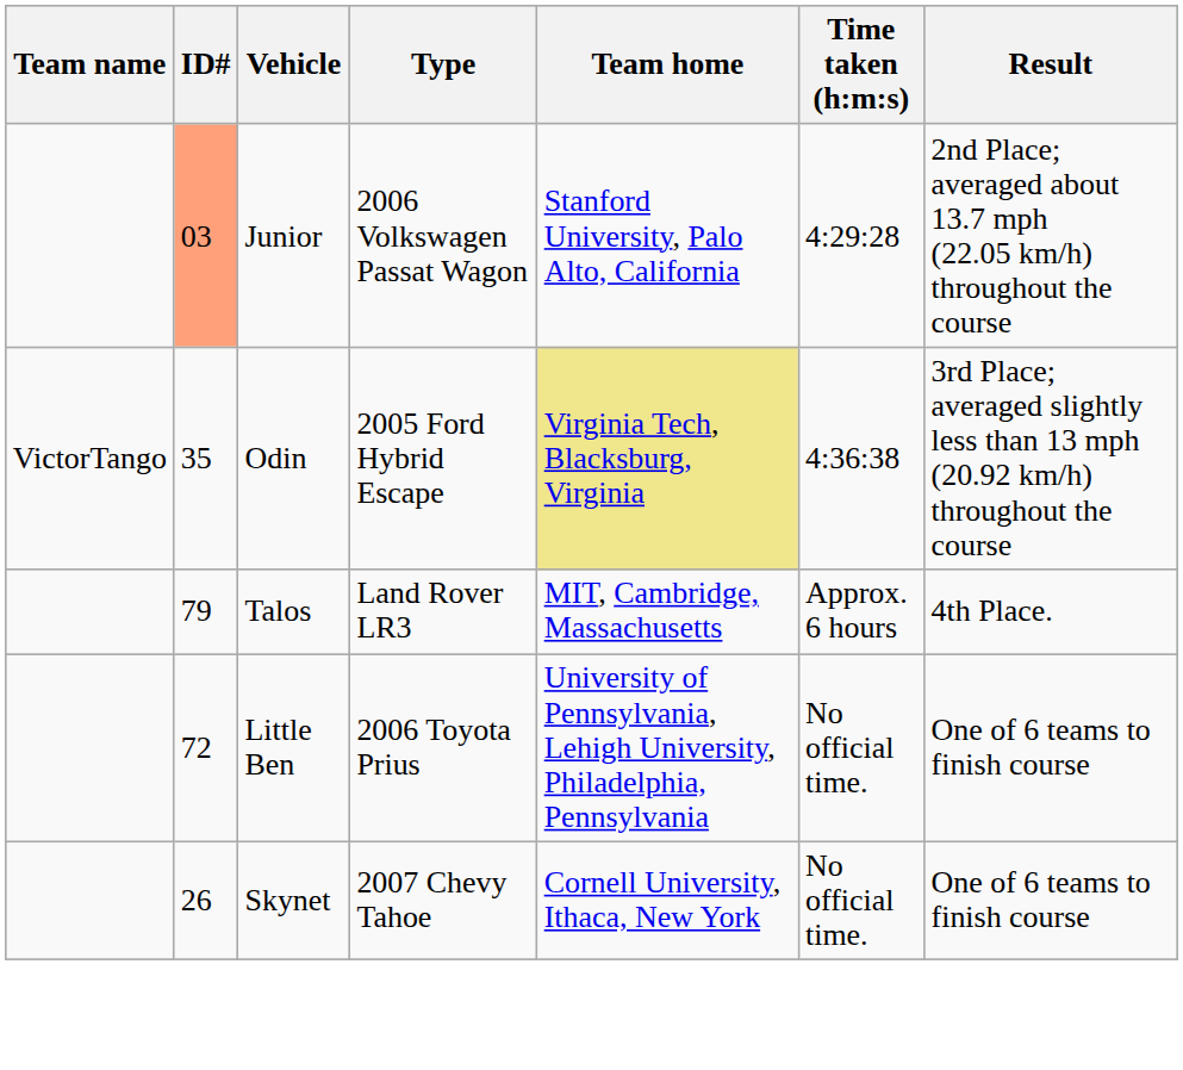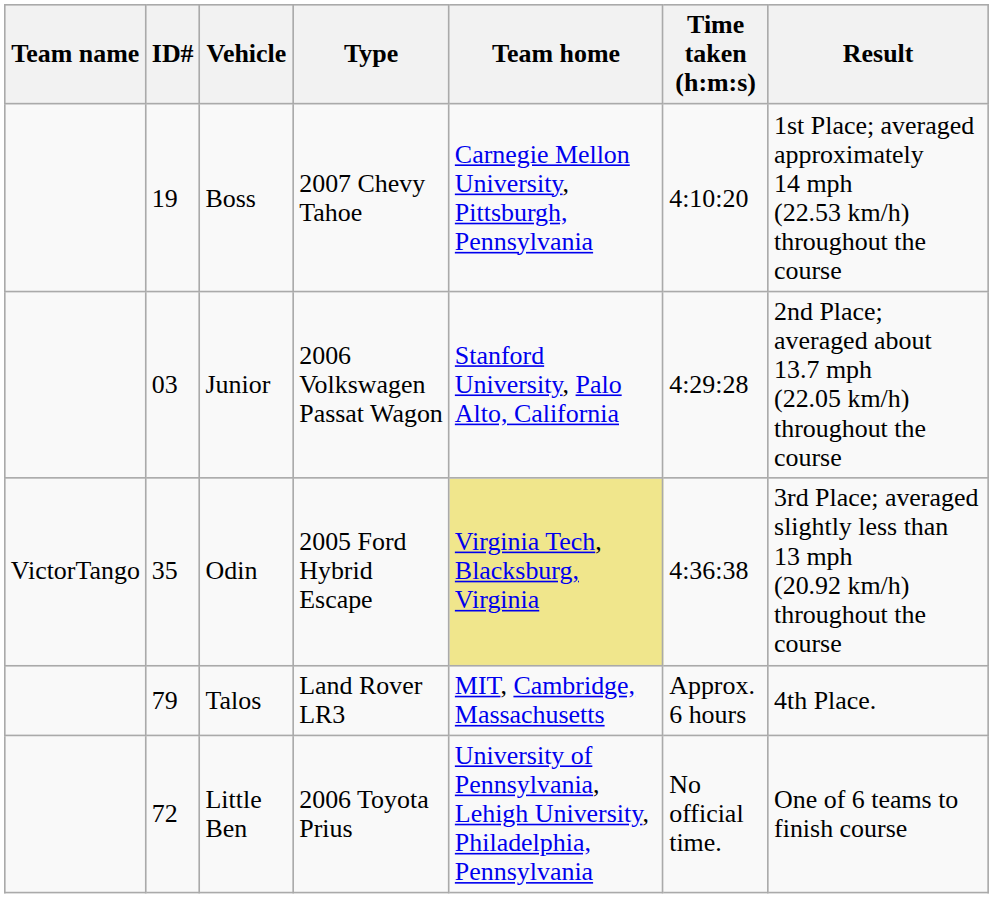 <table class="wikitable">
 <tr>
 <th>Team name</th>
 <th>ID#</th>
 <th>Vehicle</th>
 <th>Type</th>
 <th>Team home</th>
 <th>Time taken<br>(h:m:s)</th>
 <th>Result</th>
 </tr>
 <tr>
 <td></td>
-<td style="background: lightsalmon;">03</td>
+<td>19</td>
+<td>Boss</td>
+<td>2007 Chevy Tahoe</td>
+<td><a href='#'>Carnegie Mellon University</a>, <a href='#'>Pittsburgh, Pennsylvania</a></td>
+<td>4:10:20</td>
+<td>1st Place; averaged approximately 14 mph (22.53 km/h) throughout the course</td>
+</tr>
+<tr>
+<td></td>
+<td>03</td>
 <td>Junior</td>
 <td>2006 Volkswagen Passat Wagon</td>
 <td><a href='#'>Stanford University</a>, <a href='#'>Palo Alto, California</a></td>
 <td>4:29:28</td>
 <td>2nd Place; averaged about 13.7 mph (22.05 km/h) throughout the course</td>
 </tr>
 <tr>
 <td>VictorTango</td>
 <td>35</td>
 <td>Odin</td>
 <td>2005 Ford Hybrid Escape</td>
 <td style="background: khaki;"><a href='#'>Virginia Tech</a>, <a href='#'>Blacksburg, Virginia</a></td>
 <td>4:36:38</td>
 <td>3rd Place; averaged slightly less than 13 mph (20.92 km/h) throughout the course</td>
 </tr>
 <tr>
 <td></td>
 <td>79</td>
 <td>Talos</td>
 <td>Land Rover LR3</td>
 <td><a href='#'>MIT</a>, <a href='#'>Cambridge, Massachusetts</a></td>
 <td>Approx. 6 hours</td>
 <td>4th Place.</td>
 </tr>
 <tr>
 <td></td>
 <td>72</td>
 <td>Little Ben</td>
 <td>2006 Toyota Prius</td>
 <td><a href='#'>University of Pennsylvania</a>, <a href='#'>Lehigh University</a>, <a href='#'>Philadelphia, Pennsylvania</a></td>
 <td>No official time.</td>
 <td>One of 6 teams to finish course</td>
 </tr>
-<tr>
-<td></td>
-<td>26</td>
-<td>Skynet</td>
-<td>2007 Chevy Tahoe</td>
-<td><a href='#'>Cornell University</a>, <a href='#'>Ithaca, New York</a></td>
-<td>No official time.</td>
-<td>One of 6 teams to finish course</td>
-</tr>
 </table>
